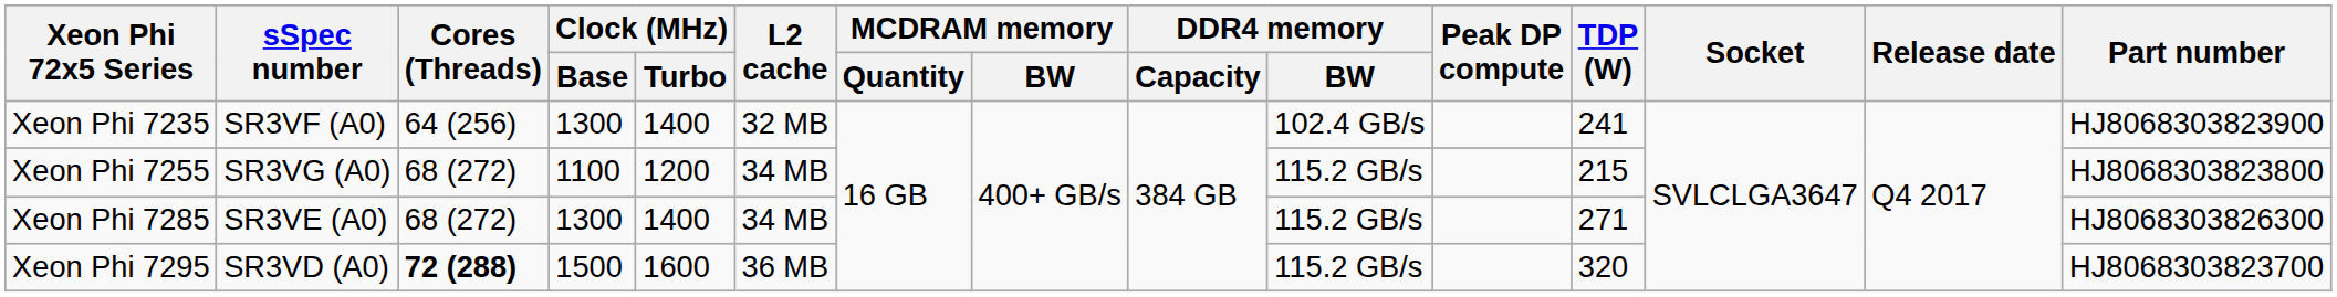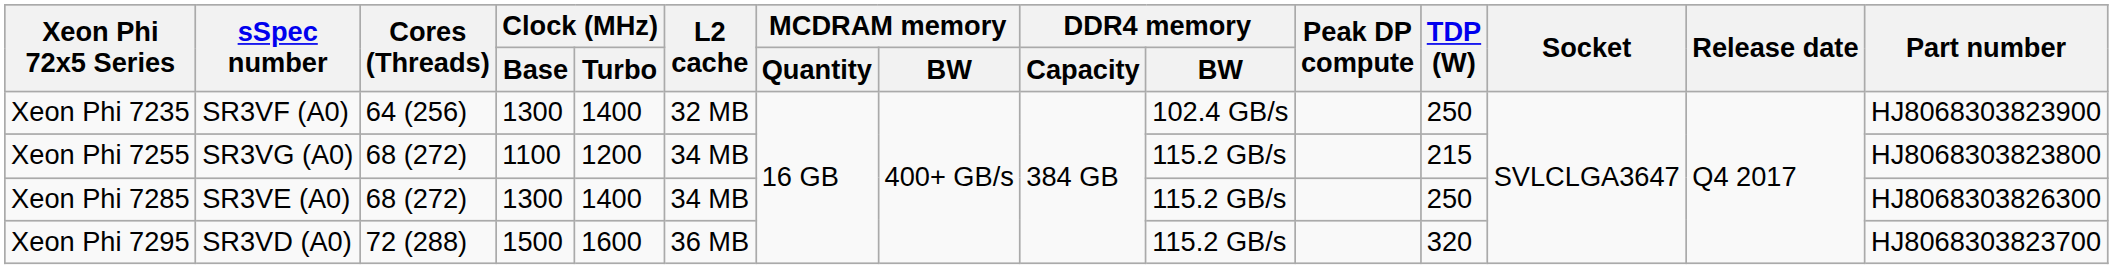 <table class="wikitable sortable">
 <tr>
 <th rowspan="2">Xeon Phi<br>72x5 Series</th>
 <th rowspan="2"><a href='#'>sSpec</a><br>number</th>
 <th rowspan="2">Cores<br>(Threads)</th>
 <th colspan="2">Clock (MHz)</th>
 <th rowspan="2">L2<br>cache</th>
 <th colspan="2">MCDRAM memory</th>
 <th colspan="2">DDR4 memory</th>
 <th rowspan="2">Peak DP<br>compute</th>
 <th rowspan="2"><a href='#'>TDP</a><br>(W)</th>
 <th rowspan="2" class="unsortable">Socket</th>
 <th rowspan="2" class="unsortable">Release date</th>
 <th rowspan="2">Part number</th>
 </tr>
 <tr>
 <th class="unsortable">Base</th>
 <th class="unsortable">Turbo</th>
 <th class="unsortable">Quantity</th>
 <th class="unsortable"><abbr>BW</abbr></th>
 <th class="unsortable">Capacity</th>
 <th class="unsortable"><abbr>BW</abbr></th>
 </tr>
 <tr>
 <td>Xeon Phi 7235</td>
 <td>SR3VF (A0)</td>
 <td>64 (256)</td>
 <td>1300</td>
 <td>1400</td>
 <td>32 MB</td>
 <td rowspan="4">16 GB</td>
 <td rowspan="4">400+ GB/s</td>
 <td rowspan="4">384 GB</td>
 <td>102.4 GB/s</td>
 <td></td>
-<td>241</td>
+<td>250</td>
 <td rowspan="4">SVLCLGA3647</td>
 <td rowspan="4">Q4 2017</td>
 <td>HJ8068303823900</td>
 </tr>
 <tr>
 <td>Xeon Phi 7255</td>
 <td>SR3VG (A0)</td>
 <td>68 (272)</td>
 <td>1100</td>
 <td>1200</td>
 <td>34 MB</td>
 <td>115.2 GB/s</td>
 <td></td>
 <td>215</td>
 <td>HJ8068303823800</td>
 </tr>
 <tr>
 <td>Xeon Phi 7285</td>
 <td>SR3VE (A0)</td>
 <td>68 (272)</td>
 <td>1300</td>
 <td>1400</td>
 <td>34 MB</td>
 <td>115.2 GB/s</td>
 <td></td>
-<td>271</td>
+<td>250</td>
 <td>HJ8068303826300</td>
 </tr>
 <tr>
 <td>Xeon Phi 7295</td>
 <td>SR3VD (A0)</td>
-<td><strong>72 (288)</strong></td>
+<td>72 (288)</td>
 <td>1500</td>
 <td>1600</td>
 <td>36 MB</td>
 <td>115.2 GB/s</td>
 <td></td>
 <td>320</td>
 <td>HJ8068303823700</td>
 </tr>
 </table>
